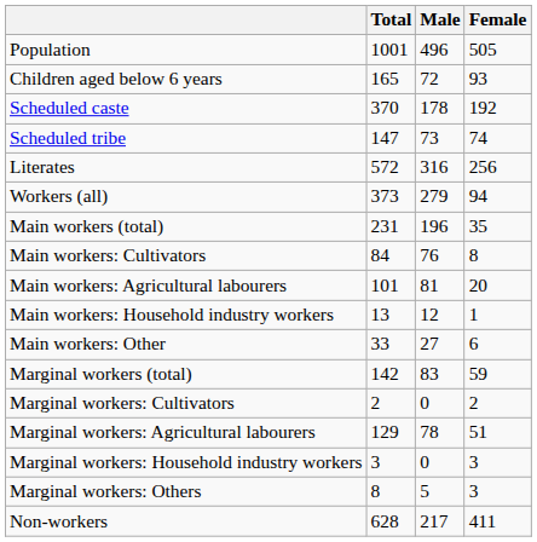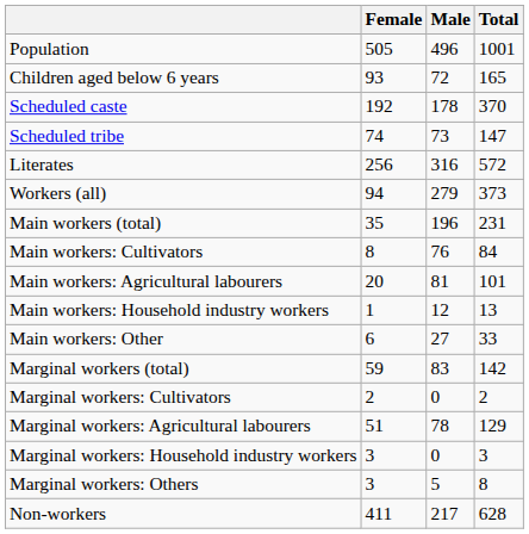 <table class="wikitable sortable">
 <tr>
 <th></th>
+<th>Female</th>
+<th>Male</th>
 <th>Total</th>
-<th>Male</th>
-<th>Female</th>
 </tr>
 <tr>
 <td>Population</td>
+<td>505</td>
+<td>496</td>
 <td>1001</td>
-<td>496</td>
-<td>505</td>
 </tr>
 <tr>
 <td>Children aged below 6 years</td>
+<td>93</td>
+<td>72</td>
 <td>165</td>
-<td>72</td>
-<td>93</td>
 </tr>
 <tr>
 <td><a href='#'>Scheduled caste</a></td>
+<td>192</td>
+<td>178</td>
 <td>370</td>
-<td>178</td>
-<td>192</td>
 </tr>
 <tr>
 <td><a href='#'>Scheduled tribe</a></td>
+<td>74</td>
+<td>73</td>
 <td>147</td>
-<td>73</td>
-<td>74</td>
 </tr>
 <tr>
 <td>Literates</td>
+<td>256</td>
+<td>316</td>
 <td>572</td>
-<td>316</td>
-<td>256</td>
 </tr>
 <tr>
 <td>Workers (all)</td>
+<td>94</td>
+<td>279</td>
 <td>373</td>
-<td>279</td>
-<td>94</td>
 </tr>
 <tr>
 <td>Main workers (total)</td>
+<td>35</td>
+<td>196</td>
 <td>231</td>
-<td>196</td>
-<td>35</td>
 </tr>
 <tr>
 <td>Main workers: Cultivators</td>
+<td>8</td>
+<td>76</td>
 <td>84</td>
-<td>76</td>
-<td>8</td>
 </tr>
 <tr>
 <td>Main workers: Agricultural labourers</td>
+<td>20</td>
+<td>81</td>
 <td>101</td>
-<td>81</td>
-<td>20</td>
 </tr>
 <tr>
 <td>Main workers: Household industry workers</td>
+<td>1</td>
+<td>12</td>
 <td>13</td>
-<td>12</td>
-<td>1</td>
 </tr>
 <tr>
 <td>Main workers: Other</td>
+<td>6</td>
+<td>27</td>
 <td>33</td>
-<td>27</td>
-<td>6</td>
 </tr>
 <tr>
 <td>Marginal workers (total)</td>
+<td>59</td>
+<td>83</td>
 <td>142</td>
-<td>83</td>
-<td>59</td>
 </tr>
 <tr>
 <td>Marginal workers: Cultivators</td>
 <td>2</td>
 <td>0</td>
 <td>2</td>
 </tr>
 <tr>
 <td>Marginal workers: Agricultural labourers</td>
+<td>51</td>
+<td>78</td>
 <td>129</td>
-<td>78</td>
-<td>51</td>
 </tr>
 <tr>
 <td>Marginal workers: Household industry workers</td>
 <td>3</td>
 <td>0</td>
 <td>3</td>
 </tr>
 <tr>
 <td>Marginal workers: Others</td>
+<td>3</td>
+<td>5</td>
 <td>8</td>
-<td>5</td>
-<td>3</td>
 </tr>
 <tr>
 <td>Non-workers</td>
+<td>411</td>
+<td>217</td>
 <td>628</td>
-<td>217</td>
-<td>411</td>
 </tr>
 </table>
